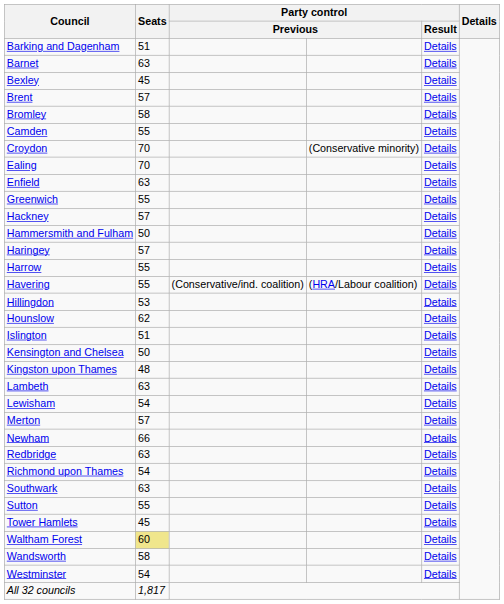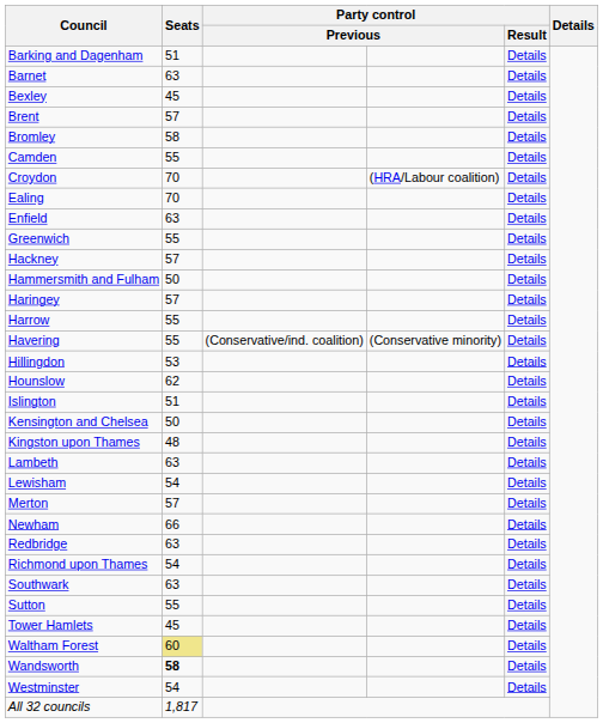 <table class="wikitable sortable">
 <tr>
 <th rowspan="2">Council</th>
 <th rowspan="2">Seats</th>
 <th colspan="4">Party control</th>
 <th rowspan="2">Details</th>
 </tr>
 <tr>
 <th colspan="2">Previous</th>
 <th colspan="2">Result</th>
 </tr>
 <tr>
 <td><a href='#'>Barking and Dagenham</a></td>
 <td>51</td>
 <td></td>
 <td></td>
 <td><a href='#'>Details</a></td>
 </tr>
 <tr>
 <td><a href='#'>Barnet</a></td>
 <td>63</td>
 <td></td>
 <td></td>
 <td><a href='#'>Details</a></td>
 </tr>
 <tr>
 <td><a href='#'>Bexley</a></td>
 <td>45</td>
 <td></td>
 <td></td>
 <td><a href='#'>Details</a></td>
 </tr>
 <tr>
 <td><a href='#'>Brent</a></td>
 <td>57</td>
 <td></td>
 <td></td>
 <td><a href='#'>Details</a></td>
 </tr>
 <tr>
 <td><a href='#'>Bromley</a></td>
 <td>58</td>
 <td></td>
 <td></td>
 <td><a href='#'>Details</a></td>
 </tr>
 <tr>
 <td><a href='#'>Camden</a></td>
 <td>55</td>
 <td></td>
 <td></td>
 <td><a href='#'>Details</a></td>
 </tr>
 <tr>
 <td><a href='#'>Croydon</a></td>
 <td>70</td>
 <td></td>
-<td> (Conservative minority)</td>
+<td> (<a href='#'>HRA</a>/Labour coalition)</td>
 <td><a href='#'>Details</a></td>
 </tr>
 <tr>
 <td><a href='#'>Ealing</a></td>
 <td>70</td>
 <td></td>
 <td></td>
 <td><a href='#'>Details</a></td>
 </tr>
 <tr>
 <td><a href='#'>Enfield</a></td>
 <td>63</td>
 <td></td>
 <td></td>
 <td><a href='#'>Details</a></td>
 </tr>
 <tr>
 <td><a href='#'>Greenwich</a></td>
 <td>55</td>
 <td></td>
 <td></td>
 <td><a href='#'>Details</a></td>
 </tr>
 <tr>
 <td><a href='#'>Hackney</a></td>
 <td>57</td>
 <td></td>
 <td></td>
 <td><a href='#'>Details</a></td>
 </tr>
 <tr>
 <td><a href='#'>Hammersmith and Fulham</a></td>
 <td>50</td>
 <td></td>
 <td></td>
 <td><a href='#'>Details</a></td>
 </tr>
 <tr>
 <td><a href='#'>Haringey</a></td>
 <td>57</td>
 <td></td>
 <td></td>
 <td><a href='#'>Details</a></td>
 </tr>
 <tr>
 <td><a href='#'>Harrow</a></td>
 <td>55</td>
 <td></td>
 <td></td>
 <td><a href='#'>Details</a></td>
 </tr>
 <tr>
 <td><a href='#'>Havering</a></td>
 <td>55</td>
 <td> (Conservative/ind. coalition)</td>
-<td> (<a href='#'>HRA</a>/Labour coalition)</td>
+<td> (Conservative minority)</td>
 <td><a href='#'>Details</a></td>
 </tr>
 <tr>
 <td><a href='#'>Hillingdon</a></td>
 <td>53</td>
 <td></td>
 <td></td>
 <td><a href='#'>Details</a></td>
 </tr>
 <tr>
 <td><a href='#'>Hounslow</a></td>
 <td>62</td>
 <td></td>
 <td></td>
 <td><a href='#'>Details</a></td>
 </tr>
 <tr>
 <td><a href='#'>Islington</a></td>
 <td>51</td>
 <td></td>
 <td></td>
 <td><a href='#'>Details</a></td>
 </tr>
 <tr>
 <td><a href='#'>Kensington and Chelsea</a></td>
 <td>50</td>
 <td></td>
 <td></td>
 <td><a href='#'>Details</a></td>
 </tr>
 <tr>
 <td><a href='#'>Kingston upon Thames</a></td>
 <td>48</td>
 <td></td>
 <td></td>
 <td><a href='#'>Details</a></td>
 </tr>
 <tr>
 <td><a href='#'>Lambeth</a></td>
 <td>63</td>
 <td></td>
 <td></td>
 <td><a href='#'>Details</a></td>
 </tr>
 <tr>
 <td><a href='#'>Lewisham</a></td>
 <td>54</td>
 <td></td>
 <td></td>
 <td><a href='#'>Details</a></td>
 </tr>
 <tr>
 <td><a href='#'>Merton</a></td>
 <td>57</td>
 <td></td>
 <td></td>
 <td><a href='#'>Details</a></td>
 </tr>
 <tr>
 <td><a href='#'>Newham</a></td>
 <td>66</td>
 <td></td>
 <td></td>
 <td><a href='#'>Details</a></td>
 </tr>
 <tr>
 <td><a href='#'>Redbridge</a></td>
 <td>63</td>
 <td></td>
 <td></td>
 <td><a href='#'>Details</a></td>
 </tr>
 <tr>
 <td><a href='#'>Richmond upon Thames</a></td>
 <td>54</td>
 <td></td>
 <td></td>
 <td><a href='#'>Details</a></td>
 </tr>
 <tr>
 <td><a href='#'>Southwark</a></td>
 <td>63</td>
 <td></td>
 <td></td>
 <td><a href='#'>Details</a></td>
 </tr>
 <tr>
 <td><a href='#'>Sutton</a></td>
 <td>55</td>
 <td></td>
 <td></td>
 <td><a href='#'>Details</a></td>
 </tr>
 <tr>
 <td><a href='#'>Tower Hamlets</a></td>
 <td>45</td>
 <td></td>
 <td></td>
 <td><a href='#'>Details</a></td>
 </tr>
 <tr>
 <td><a href='#'>Waltham Forest</a></td>
 <td style="background: khaki;">60</td>
 <td></td>
 <td></td>
 <td><a href='#'>Details</a></td>
 </tr>
 <tr>
 <td><a href='#'>Wandsworth</a></td>
-<td>58</td>
+<td><strong>58</strong></td>
 <td></td>
 <td></td>
 <td><a href='#'>Details</a></td>
 </tr>
 <tr>
 <td><a href='#'>Westminster</a></td>
 <td>54</td>
 <td></td>
 <td></td>
 <td><a href='#'>Details</a></td>
 </tr>
 <tr class="sortbottom">
 <td><em>All 32 councils</em></td>
 <td><em>1,817</em></td>
 <td colspan="4"></td>
 </tr>
 </table>
